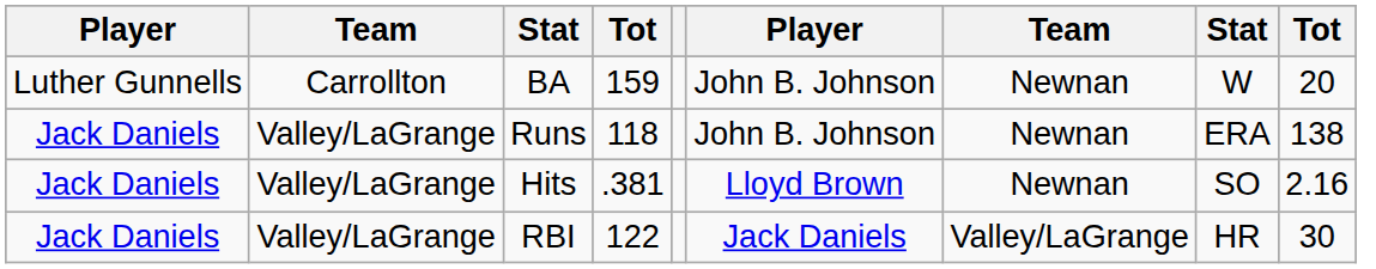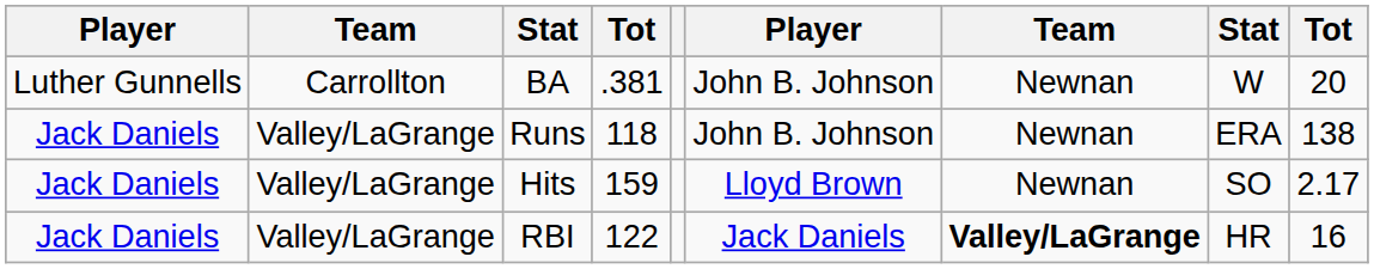 <table class="wikitable" style="text-align:center">
 <tr>
 <th>Player</th>
 <th>Team</th>
 <th>Stat</th>
 <th>Tot</th>
 <th></th>
 <th>Player</th>
 <th>Team</th>
 <th>Stat</th>
 <th>Tot</th>
 </tr>
 <tr>
 <td>Luther Gunnells</td>
 <td>Carrollton</td>
 <td>BA</td>
-<td>159</td>
+<td>.381</td>
 <td></td>
 <td>John B. Johnson</td>
 <td>Newnan</td>
 <td>W</td>
 <td>20</td>
 </tr>
 <tr>
 <td><a href='#'>Jack Daniels</a></td>
 <td>Valley/LaGrange</td>
 <td>Runs</td>
 <td>118</td>
 <td></td>
 <td>John B. Johnson</td>
 <td>Newnan</td>
 <td>ERA</td>
 <td>138</td>
 </tr>
 <tr>
 <td><a href='#'>Jack Daniels</a></td>
 <td>Valley/LaGrange</td>
 <td>Hits</td>
-<td>.381</td>
+<td>159</td>
 <td></td>
 <td><a href='#'>Lloyd Brown</a></td>
 <td>Newnan</td>
 <td>SO</td>
-<td>2.16</td>
+<td>2.17</td>
 </tr>
 <tr>
 <td><a href='#'>Jack Daniels</a></td>
 <td>Valley/LaGrange</td>
 <td>RBI</td>
 <td>122</td>
 <td></td>
 <td><a href='#'>Jack Daniels</a></td>
-<td>Valley/LaGrange</td>
+<td><strong>Valley/LaGrange</strong></td>
 <td>HR</td>
-<td>30</td>
+<td>16</td>
 </tr>
 </table>
